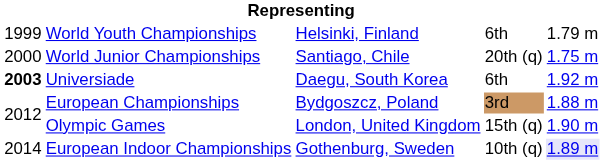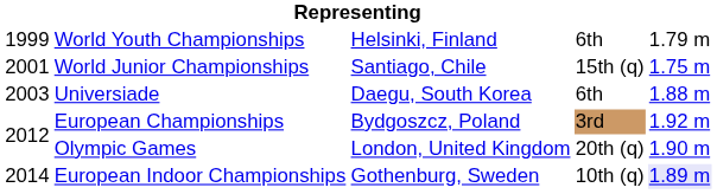 <table>
 <tr>
 <th colspan="6">Representing </th>
 </tr>
 <tr>
 <td>1999</td>
 <td><a href='#'>World Youth Championships</a></td>
 <td><a href='#'>Helsinki, Finland</a></td>
 <td>6th</td>
 <td>1.79 m</td>
 </tr>
 <tr>
-<td>2000</td>
+<td>2001</td>
 <td><a href='#'>World Junior Championships</a></td>
 <td><a href='#'>Santiago, Chile</a></td>
-<td>20th (q)</td>
+<td>15th (q)</td>
 <td><a href='#'>1.75 m</a></td>
 </tr>
 <tr>
-<td><strong>2003</strong></td>
+<td>2003</td>
 <td><a href='#'>Universiade</a></td>
 <td><a href='#'>Daegu, South Korea</a></td>
 <td>6th</td>
-<td><a href='#'>1.92 m</a></td>
+<td><a href='#'>1.88 m</a></td>
 </tr>
 <tr>
 <td rowspan=2>2012</td>
 <td><a href='#'>European Championships</a></td>
 <td><a href='#'>Bydgoszcz, Poland</a></td>
 <td bgcolor=cc9966>3rd</td>
-<td><a href='#'>1.88 m</a></td>
+<td><a href='#'>1.92 m</a></td>
 </tr>
 <tr>
 <td><a href='#'>Olympic Games</a></td>
 <td><a href='#'>London, United Kingdom</a></td>
-<td>15th (q)</td>
+<td>20th (q)</td>
 <td><a href='#'>1.90 m</a></td>
 </tr>
 <tr>
 <td>2014</td>
 <td><a href='#'>European Indoor Championships</a></td>
 <td><a href='#'>Gothenburg, Sweden</a></td>
 <td>10th (q)</td>
 <td style="background: lavender;"><a href='#'>1.89 m</a></td>
 </tr>
 </table>
